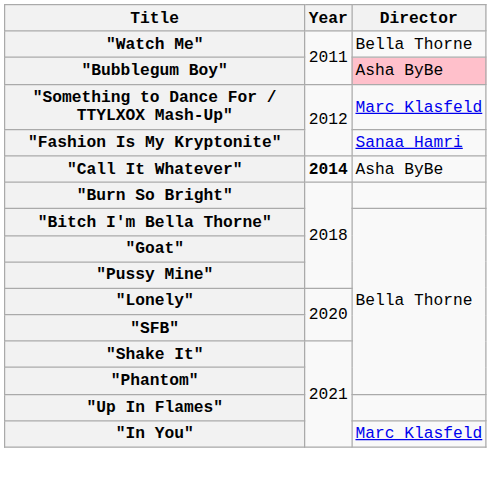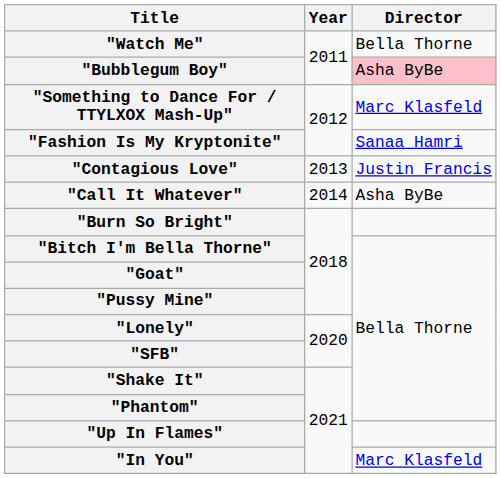 <table class="wikitable plainrowheaders" border="1">
 <tr>
 <th scope="col" style="width:18em;">Title</th>
 <th scope="col">Year</th>
 <th scope="col">Director</th>
 </tr>
 <tr>
 <th scope="row">"Watch Me"</th>
 <td rowspan=2>2011</td>
 <td>Bella Thorne</td>
 </tr>
 <tr>
 <th scope="row">"Bubblegum Boy"</th>
 <td style="background: pink;">Asha ByBe</td>
 </tr>
 <tr>
 <th scope="row">"Something to Dance For / TTYLXOX Mash-Up"</th>
 <td rowspan=2>2012</td>
 <td><a href='#'>Marc Klasfeld</a></td>
 </tr>
 <tr>
 <th scope="row">"Fashion Is My Kryptonite"</th>
 <td><a href='#'>Sanaa Hamri</a></td>
 </tr>
 <tr>
+<th scope="row">"Contagious Love"</th>
+<td>2013</td>
+<td><a href='#'>Justin Francis</a></td>
+</tr>
+<tr>
 <th scope="row">"Call It Whatever"</th>
-<td><strong>2014</strong></td>
+<td>2014</td>
 <td>Asha ByBe</td>
 </tr>
 <tr>
 <th scope="row">"Burn So Bright"</th>
 <td rowspan=4>2018</td>
 <td></td>
 </tr>
 <tr>
 <th scope="row">"Bitch I'm Bella Thorne"</th>
 <td rowspan="7">Bella Thorne</td>
 </tr>
 <tr>
 <th scope="row">"Goat"</th>
 </tr>
 <tr>
 <th scope="row">"Pussy Mine"</th>
 </tr>
 <tr>
 <th scope="row">"Lonely"</th>
 <td rowspan=2>2020</td>
 </tr>
 <tr>
 <th scope="row">"SFB"</th>
 </tr>
 <tr>
 <th scope="row">"Shake It"</th>
 <td rowspan=4>2021</td>
 </tr>
 <tr>
 <th scope="row">"Phantom"</th>
 </tr>
 <tr>
 <th scope="row">"Up In Flames"</th>
 <td></td>
 </tr>
 <tr>
 <th scope="row">"In You"</th>
 <td><a href='#'>Marc Klasfeld</a></td>
 </tr>
 </table>
